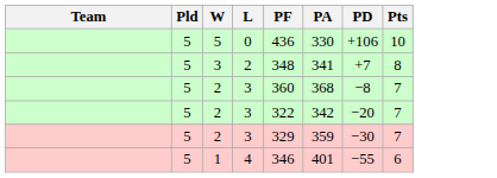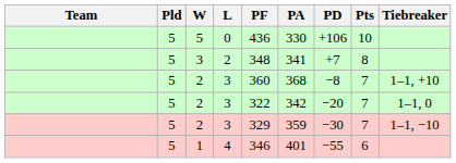 <table class="wikitable" style="text-align:center;">
 <tr>
 <th width=170>Team</th>
 <th width=25>Pld</th>
 <th width=25>W</th>
 <th width=25>L</th>
 <th width=35>PF</th>
 <th width=35>PA</th>
 <th width=35>PD</th>
 <th width=25>Pts</th>
+<th width=50>Tiebreaker</th>
 </tr>
 <tr bgcolor=ccffcc>
 <td align="left"></td>
 <td>5</td>
 <td>5</td>
 <td>0</td>
 <td>436</td>
 <td>330</td>
 <td>+106</td>
 <td>10</td>
+<td></td>
 </tr>
 <tr bgcolor=ccffcc>
 <td align="left"></td>
 <td>5</td>
 <td>3</td>
 <td>2</td>
 <td>348</td>
 <td>341</td>
 <td>+7</td>
 <td>8</td>
+<td></td>
 </tr>
 <tr bgcolor=ccffcc>
 <td align="left"></td>
 <td>5</td>
 <td>2</td>
 <td>3</td>
 <td>360</td>
 <td>368</td>
 <td>−8</td>
 <td>7</td>
+<td>1–1, +10</td>
 </tr>
 <tr bgcolor=ccffcc>
 <td align="left"></td>
 <td>5</td>
 <td>2</td>
 <td>3</td>
 <td>322</td>
 <td>342</td>
 <td>−20</td>
 <td>7</td>
+<td>1–1, 0</td>
 </tr>
 <tr bgcolor=ffcccc>
 <td align="left"></td>
 <td>5</td>
 <td>2</td>
 <td>3</td>
 <td>329</td>
 <td>359</td>
 <td>−30</td>
 <td>7</td>
+<td>1–1, −10</td>
 </tr>
 <tr bgcolor=ffcccc>
 <td align="left"></td>
 <td>5</td>
 <td>1</td>
 <td>4</td>
 <td>346</td>
 <td>401</td>
 <td>−55</td>
 <td>6</td>
+<td></td>
 </tr>
 </table>
